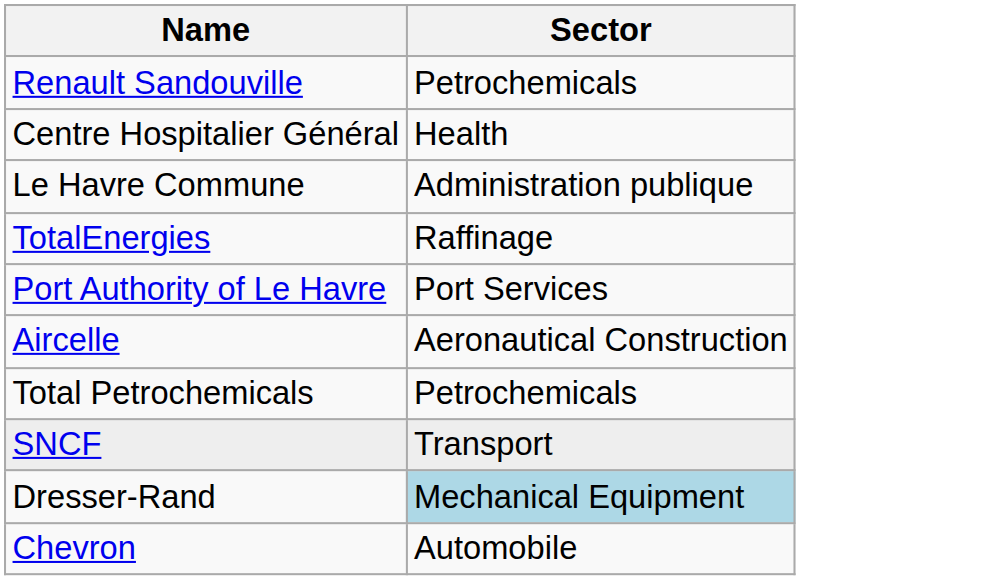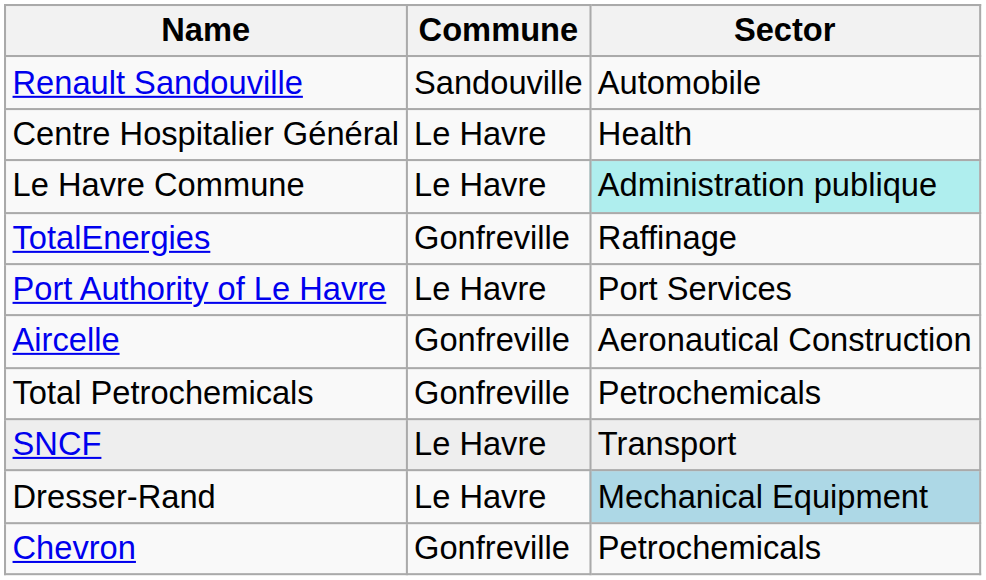 <table class="wikitable">
 <tr>
 <th>Name</th>
+<th>Commune</th>
 <th>Sector</th>
 </tr>
 <tr>
 <td><a href='#'>Renault Sandouville</a></td>
-<td>Petrochemicals</td>
+<td>Sandouville</td>
+<td>Automobile</td>
 </tr>
 <tr>
 <td>Centre Hospitalier Général</td>
+<td>Le Havre</td>
 <td>Health</td>
 </tr>
 <tr>
 <td>Le Havre Commune</td>
-<td>Administration publique</td>
+<td>Le Havre</td>
+<td style="background: paleturquoise;">Administration publique</td>
 </tr>
 <tr>
 <td><a href='#'>TotalEnergies</a></td>
+<td>Gonfreville</td>
 <td>Raffinage</td>
 </tr>
 <tr>
 <td><a href='#'>Port Authority of Le Havre</a></td>
+<td>Le Havre</td>
 <td>Port Services</td>
 </tr>
 <tr>
 <td><a href='#'>Aircelle</a></td>
+<td>Gonfreville</td>
 <td>Aeronautical Construction</td>
 </tr>
 <tr>
 <td>Total Petrochemicals</td>
+<td>Gonfreville</td>
 <td>Petrochemicals</td>
 </tr>
 <tr style="background:#EEE">
 <td><a href='#'>SNCF</a></td>
+<td>Le Havre</td>
 <td>Transport</td>
 </tr>
 <tr>
 <td>Dresser-Rand</td>
+<td>Le Havre</td>
 <td style="background: lightblue;">Mechanical Equipment</td>
 </tr>
 <tr>
 <td><a href='#'>Chevron</a></td>
-<td>Automobile</td>
+<td>Gonfreville</td>
+<td>Petrochemicals</td>
 </tr>
 </table>
